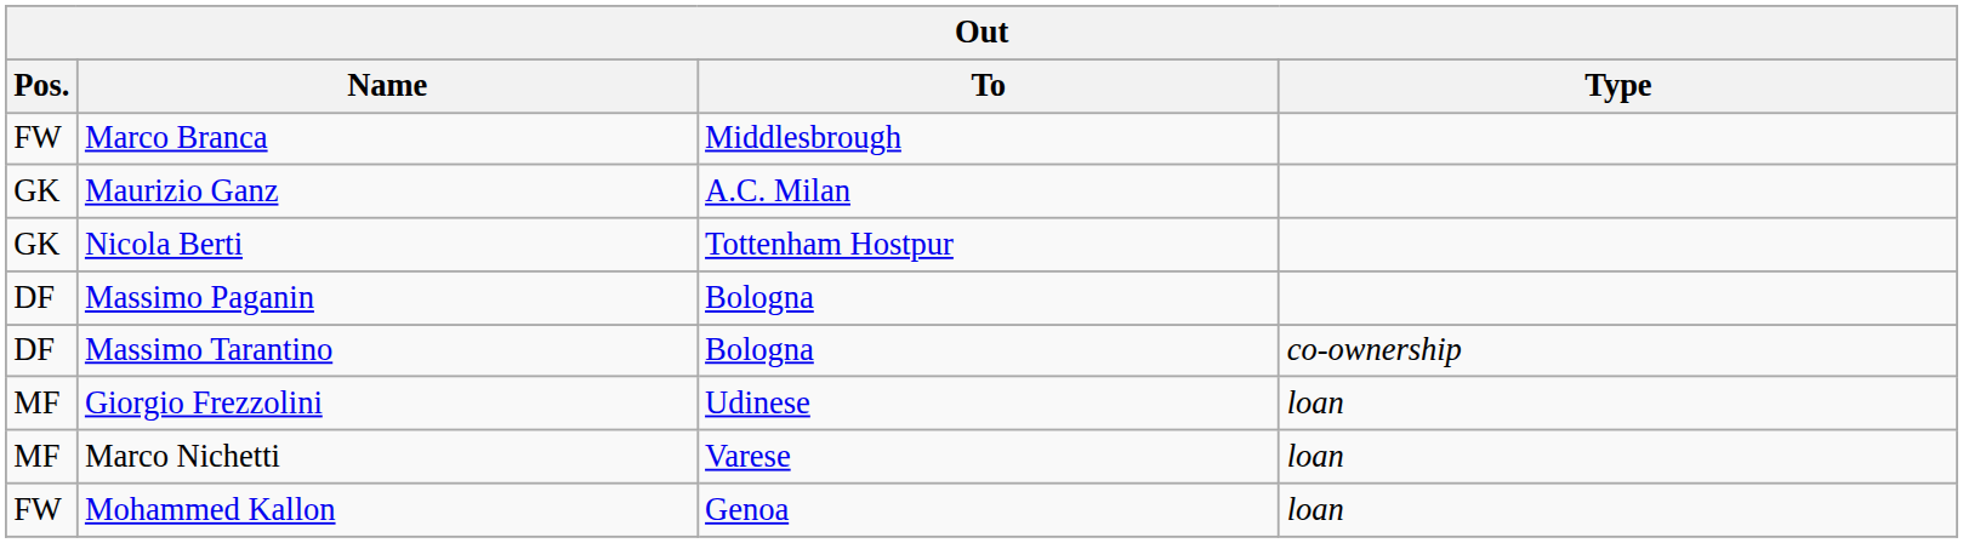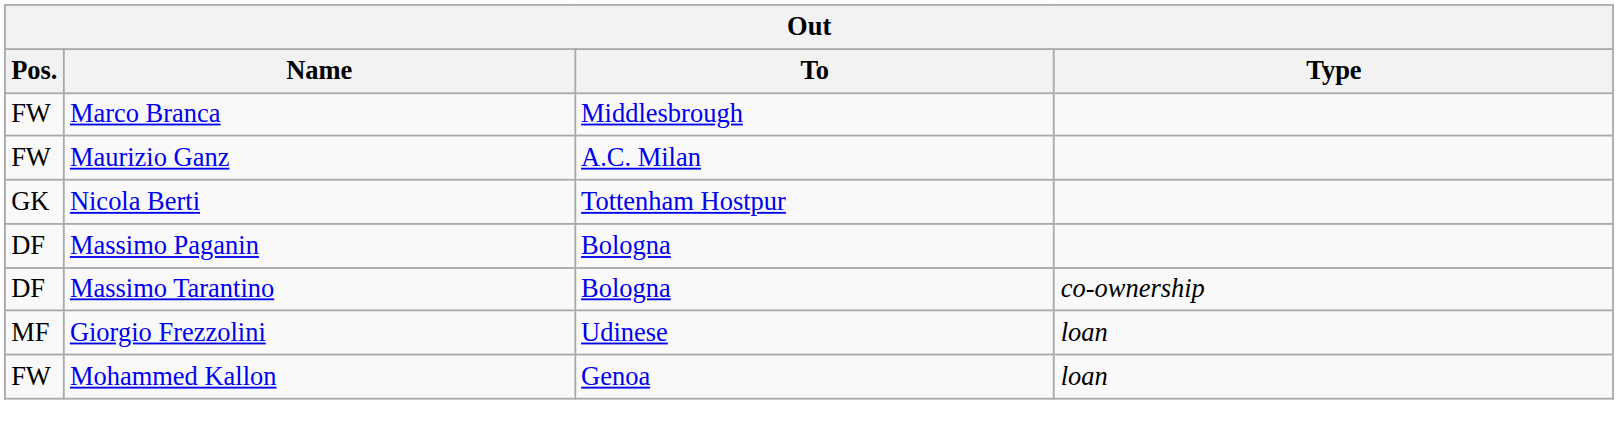 <table class="wikitable" style="font-size:90%;width:99%;">
 <tr>
 <th colspan="4">Out</th>
 </tr>
 <tr>
 <th width=3%>Pos.</th>
 <th width=32%>Name</th>
 <th width=30%>To</th>
 <th width=35%>Type</th>
 </tr>
 <tr>
 <td>FW</td>
 <td><a href='#'>Marco Branca</a></td>
 <td><a href='#'>Middlesbrough</a></td>
 <td></td>
 </tr>
 <tr>
-<td>GK</td>
+<td>FW</td>
 <td><a href='#'>Maurizio Ganz</a></td>
 <td><a href='#'>A.C. Milan</a></td>
 <td></td>
 </tr>
 <tr>
 <td>GK</td>
 <td><a href='#'>Nicola Berti</a></td>
 <td><a href='#'>Tottenham Hostpur</a></td>
 <td></td>
 </tr>
 <tr>
 <td>DF</td>
 <td><a href='#'>Massimo Paganin</a></td>
 <td><a href='#'>Bologna</a></td>
 <td></td>
 </tr>
 <tr>
 <td>DF</td>
 <td><a href='#'>Massimo Tarantino</a></td>
 <td><a href='#'>Bologna</a></td>
 <td><em>co-ownership</em></td>
 </tr>
 <tr>
 <td>MF</td>
 <td><a href='#'>Giorgio Frezzolini</a></td>
 <td><a href='#'>Udinese</a></td>
 <td><em>loan</em></td>
 </tr>
 <tr>
-<td>MF</td>
-<td>Marco Nichetti</td>
-<td><a href='#'>Varese</a></td>
-<td><em>loan</em></td>
-</tr>
-<tr>
 <td>FW</td>
 <td><a href='#'>Mohammed Kallon</a></td>
 <td><a href='#'>Genoa</a></td>
 <td><em>loan</em></td>
 </tr>
 </table>
